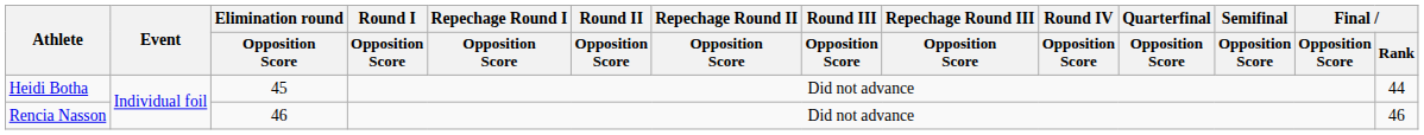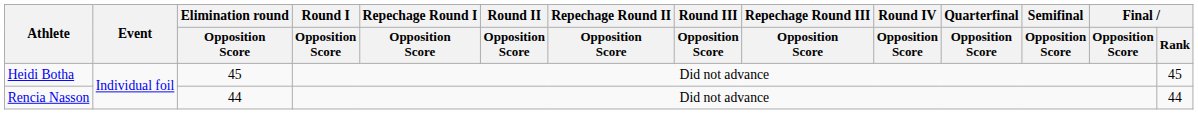 <table class="wikitable" style="font-size:90%">
 <tr>
 <th rowspan="2">Athlete</th>
 <th rowspan="2">Event</th>
 <th>Elimination round</th>
 <th>Round I</th>
 <th>Repechage Round I</th>
 <th>Round II</th>
 <th>Repechage Round II</th>
 <th>Round III</th>
 <th>Repechage Round III</th>
 <th>Round IV</th>
 <th>Quarterfinal</th>
 <th>Semifinal</th>
 <th colspan=2>Final / </th>
 </tr>
 <tr style="font-size:95%">
 <th>Opposition <br> Score</th>
 <th>Opposition <br> Score</th>
 <th>Opposition <br> Score</th>
 <th>Opposition <br> Score</th>
 <th>Opposition <br> Score</th>
 <th>Opposition <br> Score</th>
 <th>Opposition <br> Score</th>
 <th>Opposition <br> Score</th>
 <th>Opposition <br> Score</th>
 <th>Opposition <br> Score</th>
 <th>Opposition <br> Score</th>
 <th>Rank</th>
 </tr>
 <tr align=center>
 <td align=left><a href='#'>Heidi Botha</a></td>
 <td align=left rowspan=2><a href='#'>Individual foil</a></td>
 <td>45</td>
 <td colspan=10>Did not advance</td>
-<td>44</td>
+<td>45</td>
 </tr>
 <tr align=center>
 <td align=left><a href='#'>Rencia Nasson</a></td>
-<td>46</td>
+<td>44</td>
 <td colspan=10>Did not advance</td>
-<td>46</td>
+<td>44</td>
 </tr>
 </table>
